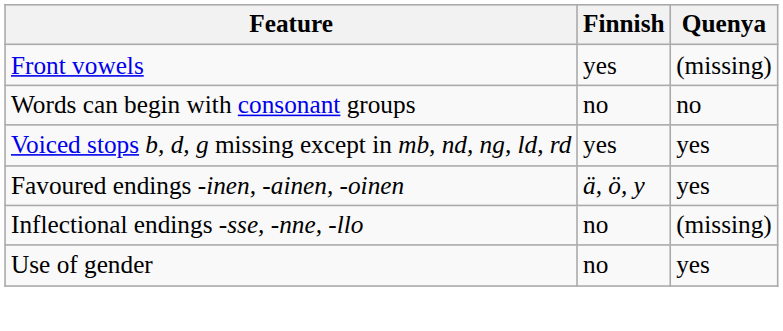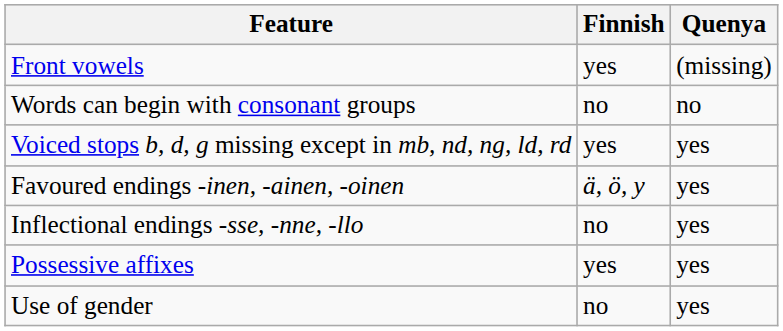 <table style="margin-left: auto; margin-right: auto; border: none;" class="wikitable">
 <tr>
 <th>Feature</th>
 <th>Finnish</th>
 <th>Quenya</th>
 </tr>
 <tr>
 <td><a href='#'>Front vowels</a></td>
 <td>yes</td>
 <td>(missing)</td>
 </tr>
 <tr>
 <td>Words can begin with <a href='#'>consonant</a> groups</td>
 <td>no</td>
 <td>no</td>
 </tr>
 <tr>
 <td><a href='#'>Voiced stops</a> <em>b, d, g</em> missing except in <em>mb, nd, ng, ld, rd</em></td>
 <td>yes</td>
 <td>yes</td>
 </tr>
 <tr>
 <td>Favoured endings <em>-inen, -ainen, -oinen</em></td>
 <td><em>ä, ö, y</em></td>
 <td>yes</td>
 </tr>
 <tr>
 <td>Inflectional endings <em>-sse, -nne, -llo</em></td>
 <td>no</td>
-<td>(missing)</td>
+<td>yes</td>
+</tr>
+<tr>
+<td><a href='#'>Possessive affixes</a></td>
+<td>yes</td>
+<td>yes</td>
 </tr>
 <tr>
 <td>Use of gender</td>
 <td>no</td>
 <td>yes</td>
 </tr>
 </table>
